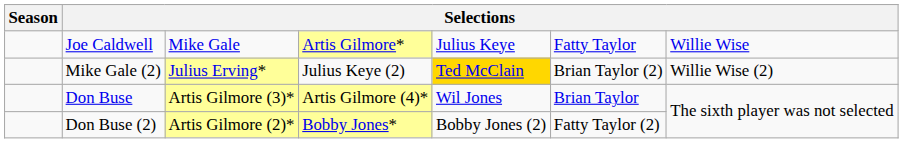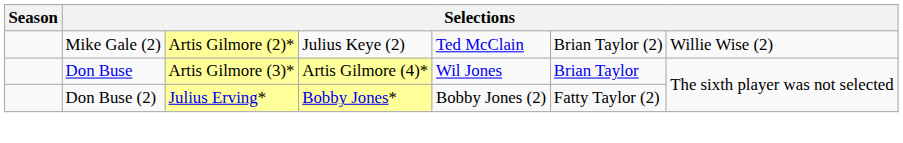 <table class="wikitable">
 <tr>
 <th>Season</th>
 <th colspan=6>Selections</th>
 </tr>
 <tr>
 <td></td>
-<td><a href='#'>Joe Caldwell</a></td>
-<td><a href='#'>Mike Gale</a></td>
-<td style=background-color:#FFFF99><a href='#'>Artis Gilmore</a>*</td>
-<td><a href='#'>Julius Keye</a></td>
-<td><a href='#'>Fatty Taylor</a></td>
-<td><a href='#'>Willie Wise</a></td>
-</tr>
-<tr>
-<td></td>
 <td>Mike Gale (2)</td>
-<td style=background-color:#FFFF99><a href='#'>Julius Erving</a>*</td>
+<td style=background-color:#FFFF99>Artis Gilmore (2)*</td>
 <td>Julius Keye (2)</td>
-<td style="background: gold;"><a href='#'>Ted McClain</a></td>
+<td><a href='#'>Ted McClain</a></td>
 <td>Brian Taylor (2)</td>
 <td>Willie Wise (2)</td>
 </tr>
 <tr>
 <td></td>
 <td><a href='#'>Don Buse</a></td>
 <td style=background-color:#FFFF99>Artis Gilmore (3)*</td>
 <td style=background-color:#FFFF99>Artis Gilmore (4)*</td>
 <td><a href='#'>Wil Jones</a></td>
 <td><a href='#'>Brian Taylor</a></td>
 <td rowspan=2>The sixth player was not selected</td>
 </tr>
 <tr>
 <td></td>
 <td>Don Buse (2)</td>
-<td style=background-color:#FFFF99>Artis Gilmore (2)*</td>
+<td style=background-color:#FFFF99><a href='#'>Julius Erving</a>*</td>
 <td style=background-color:#FFFF99><a href='#'>Bobby Jones</a>*</td>
 <td>Bobby Jones (2)</td>
 <td>Fatty Taylor (2)</td>
 </tr>
 </table>
